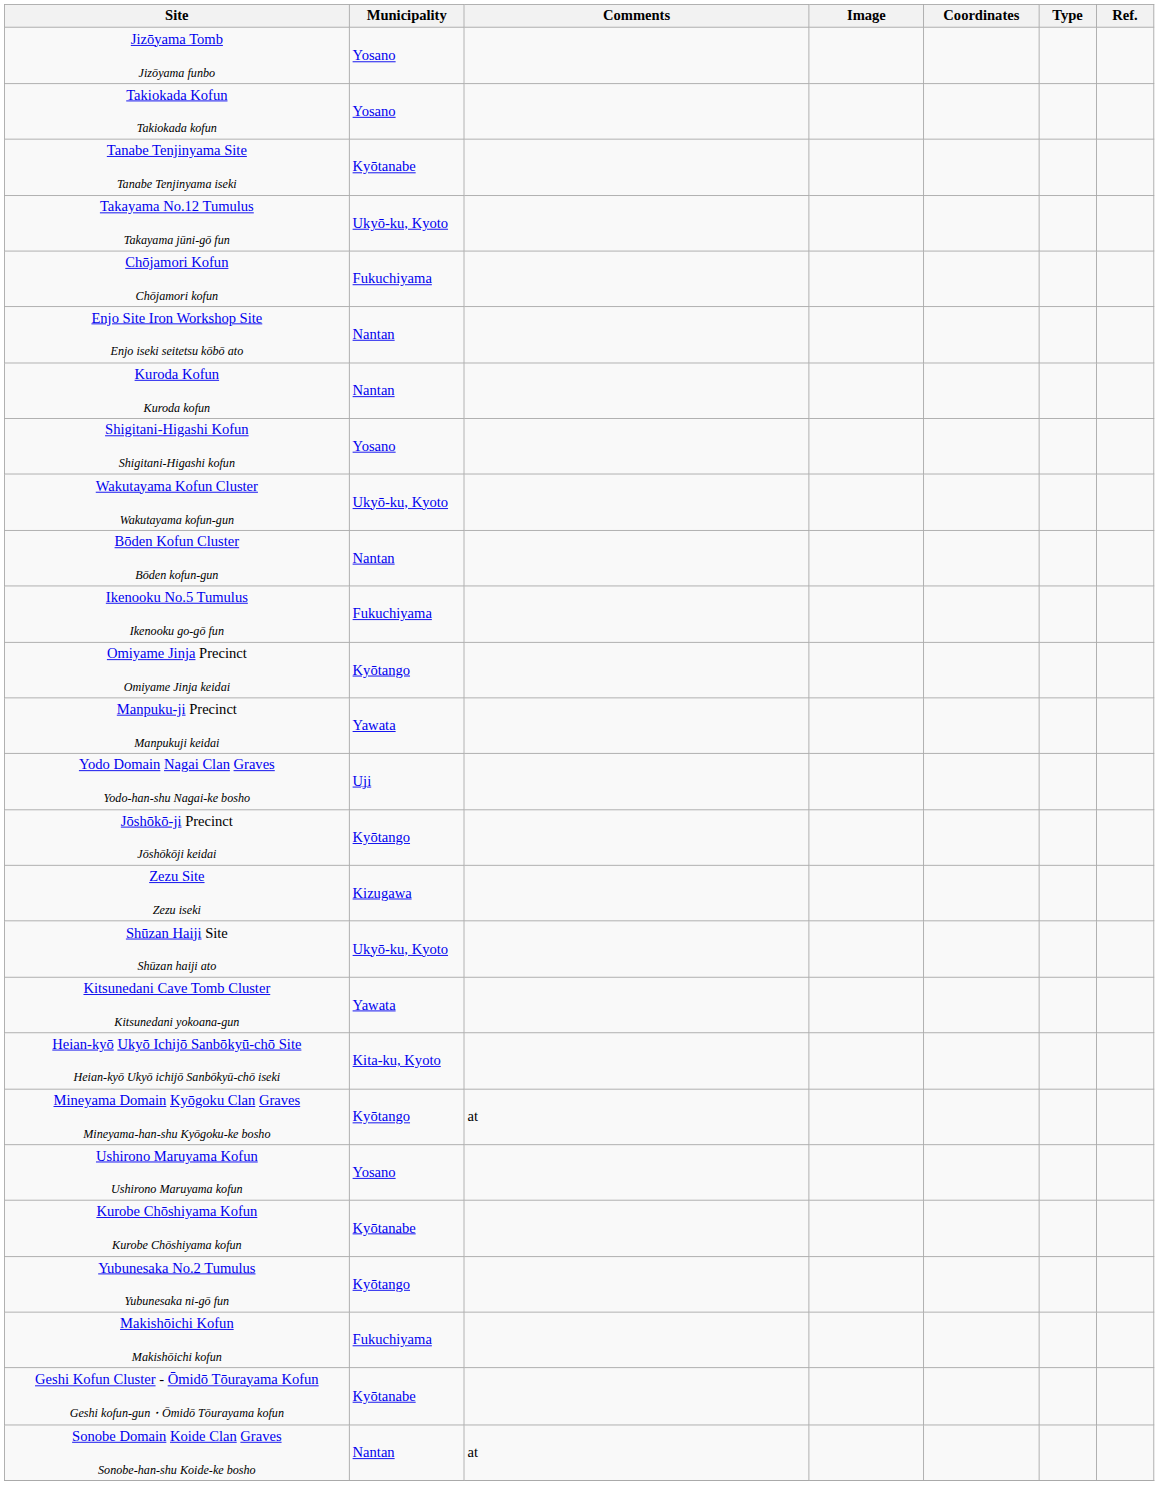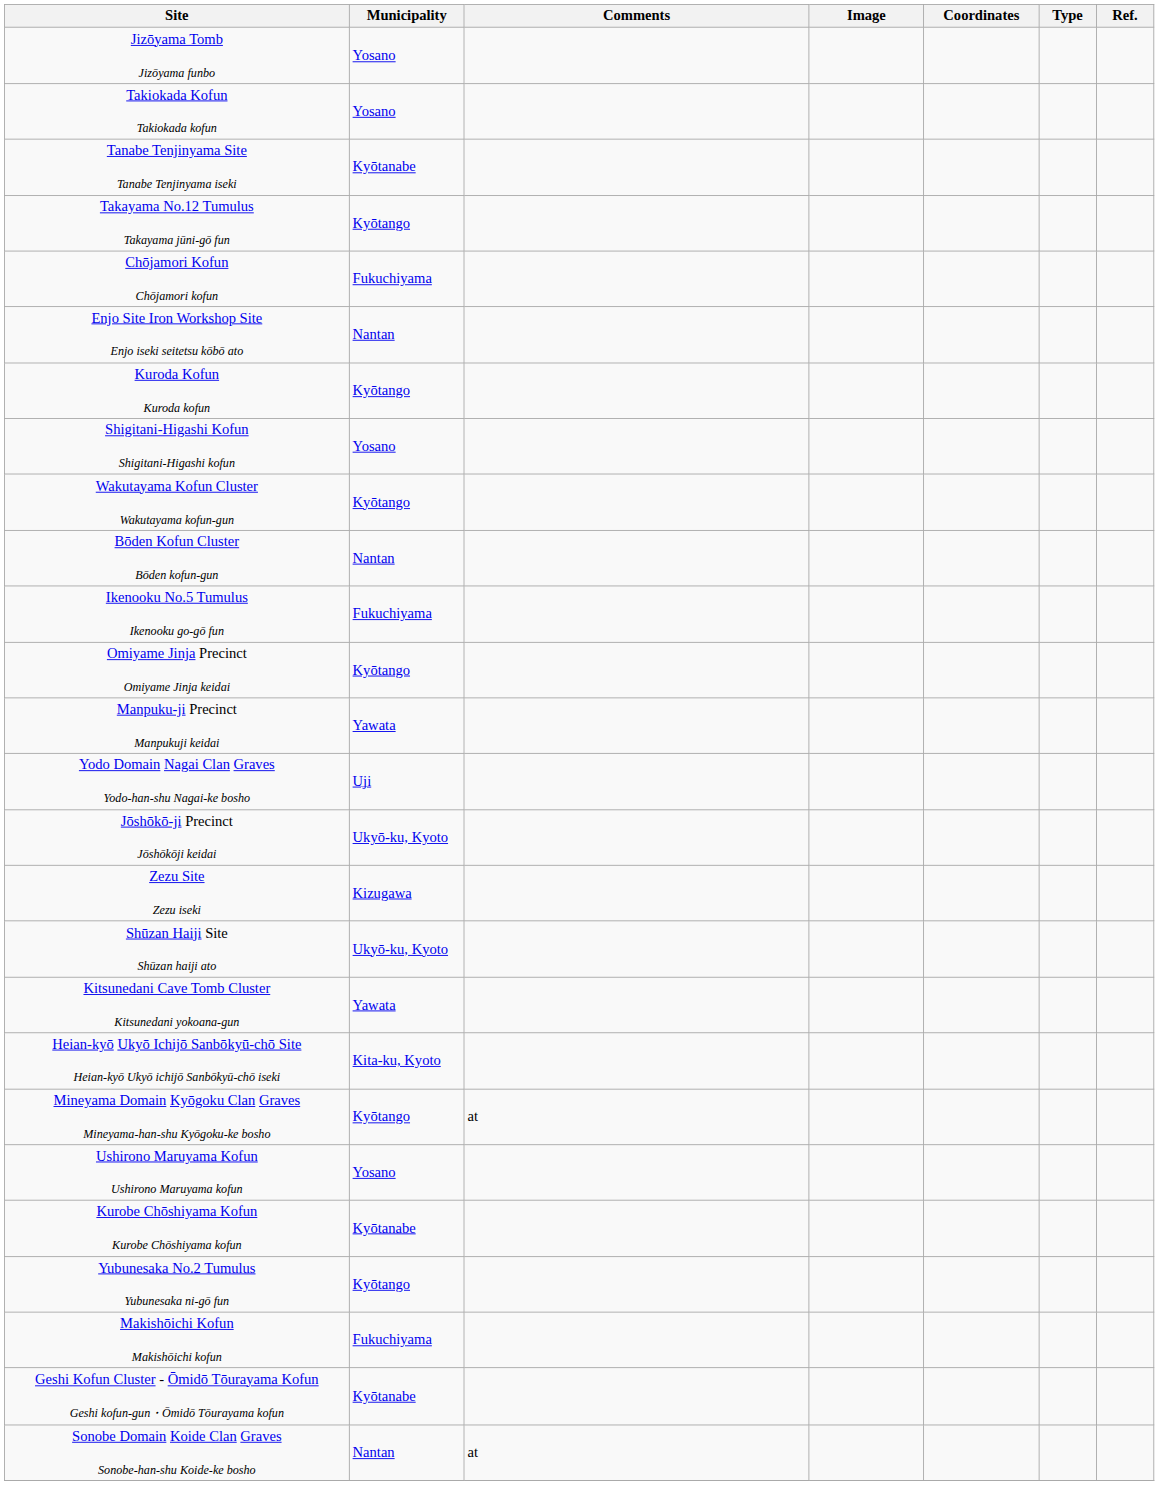 <table class="wikitable sortable"  style="width:100%;">
 <tr>
 <th width="30%" align="left">Site</th>
 <th width="10%" align="left">Municipality</th>
 <th width="30%" align="left" class="unsortable">Comments</th>
 <th width="10%" align="left"  class="unsortable">Image</th>
 <th width="10%" align="left" class="unsortable">Coordinates</th>
 <th width="5%" align="left">Type</th>
 <th width="5%" align="left"  class="unsortable">Ref.</th>
 </tr>
 <tr>
 <td align="center"><a href='#'>Jizōyama Tomb</a><br><br><small><em>Jizōyama funbo</em></small></td>
 <td><a href='#'>Yosano</a></td>
 <td></td>
 <td></td>
 <td></td>
 <td></td>
 <td></td>
 </tr>
 <tr>
 <td align="center"><a href='#'>Takiokada Kofun</a><br><br><small><em>Takiokada kofun</em></small></td>
 <td><a href='#'>Yosano</a></td>
 <td></td>
 <td></td>
 <td></td>
 <td></td>
 <td></td>
 </tr>
 <tr>
 <td align="center"><a href='#'>Tanabe Tenjinyama Site</a><br><br><small><em>Tanabe Tenjinyama iseki</em></small></td>
 <td><a href='#'>Kyōtanabe</a></td>
 <td></td>
 <td></td>
 <td></td>
 <td></td>
 <td></td>
 </tr>
 <tr>
 <td align="center"><a href='#'>Takayama No.12 Tumulus</a><br><br><small><em>Takayama jūni-gō fun</em></small></td>
-<td><a href='#'>Ukyō-ku, Kyoto</a></td>
+<td><a href='#'>Kyōtango</a></td>
 <td></td>
 <td></td>
 <td></td>
 <td></td>
 <td></td>
 </tr>
 <tr>
 <td align="center"><a href='#'>Chōjamori Kofun</a><br><br><small><em>Chōjamori kofun</em></small></td>
 <td><a href='#'>Fukuchiyama</a></td>
 <td></td>
 <td></td>
 <td></td>
 <td></td>
 <td></td>
 </tr>
 <tr>
 <td align="center"><a href='#'>Enjo Site Iron Workshop Site</a><br><br><small><em>Enjo iseki seitetsu kōbō ato</em></small></td>
 <td><a href='#'>Nantan</a></td>
 <td></td>
 <td></td>
 <td></td>
 <td></td>
 <td></td>
 </tr>
 <tr>
 <td align="center"><a href='#'>Kuroda Kofun</a><br><br><small><em>Kuroda kofun</em></small></td>
-<td><a href='#'>Nantan</a></td>
+<td><a href='#'>Kyōtango</a></td>
 <td></td>
 <td></td>
 <td></td>
 <td></td>
 <td></td>
 </tr>
 <tr>
 <td align="center"><a href='#'>Shigitani-Higashi Kofun</a><br><br><small><em>Shigitani-Higashi kofun</em></small></td>
 <td><a href='#'>Yosano</a></td>
 <td></td>
 <td></td>
 <td></td>
 <td></td>
 <td></td>
 </tr>
 <tr>
 <td align="center"><a href='#'>Wakutayama Kofun Cluster</a><br><br><small><em>Wakutayama kofun-gun</em></small></td>
-<td><a href='#'>Ukyō-ku, Kyoto</a></td>
+<td><a href='#'>Kyōtango</a></td>
 <td></td>
 <td></td>
 <td></td>
 <td></td>
 <td></td>
 </tr>
 <tr>
 <td align="center"><a href='#'>Bōden Kofun Cluster</a><br><br><small><em>Bōden kofun-gun</em></small></td>
 <td><a href='#'>Nantan</a></td>
 <td></td>
 <td></td>
 <td></td>
 <td></td>
 <td></td>
 </tr>
 <tr>
 <td align="center"><a href='#'>Ikenooku No.5 Tumulus</a><br><br><small><em>Ikenooku go-gō fun</em></small></td>
 <td><a href='#'>Fukuchiyama</a></td>
 <td></td>
 <td></td>
 <td></td>
 <td></td>
 <td></td>
 </tr>
 <tr>
 <td align="center"><a href='#'>Omiyame Jinja</a> Precinct<br><br><small><em>Omiyame Jinja keidai</em></small></td>
 <td><a href='#'>Kyōtango</a></td>
 <td></td>
 <td></td>
 <td></td>
 <td></td>
 <td></td>
 </tr>
 <tr>
 <td align="center"><a href='#'>Manpuku-ji</a> Precinct<br><br><small><em>Manpukuji keidai</em></small></td>
 <td><a href='#'>Yawata</a></td>
 <td></td>
 <td></td>
 <td></td>
 <td></td>
 <td></td>
 </tr>
 <tr>
 <td align="center"><a href='#'>Yodo Domain</a> <a href='#'>Nagai Clan</a> <a href='#'>Graves</a><br><br><small><em>Yodo-han-shu Nagai-ke bosho</em></small></td>
 <td><a href='#'>Uji</a></td>
 <td></td>
 <td></td>
 <td></td>
 <td></td>
 <td></td>
 </tr>
 <tr>
 <td align="center"><a href='#'>Jōshōkō-ji</a> Precinct<br><br><small><em>Jōshōkōji keidai</em></small></td>
-<td><a href='#'>Kyōtango</a></td>
+<td><a href='#'>Ukyō-ku, Kyoto</a></td>
 <td></td>
 <td></td>
 <td></td>
 <td></td>
 <td></td>
 </tr>
 <tr>
 <td align="center"><a href='#'>Zezu Site</a><br><br><small><em>Zezu iseki</em></small></td>
 <td><a href='#'>Kizugawa</a></td>
 <td></td>
 <td></td>
 <td></td>
 <td></td>
 <td></td>
 </tr>
 <tr>
 <td align="center"><a href='#'>Shūzan Haiji</a> Site<br><br><small><em>Shūzan haiji ato</em></small></td>
 <td><a href='#'>Ukyō-ku, Kyoto</a></td>
 <td></td>
 <td></td>
 <td></td>
 <td></td>
 <td></td>
 </tr>
 <tr>
 <td align="center"><a href='#'>Kitsunedani Cave Tomb Cluster</a><br><br><small><em>Kitsunedani yokoana-gun</em></small></td>
 <td><a href='#'>Yawata</a></td>
 <td></td>
 <td></td>
 <td></td>
 <td></td>
 <td></td>
 </tr>
 <tr>
 <td align="center"><a href='#'>Heian-kyō</a> <a href='#'>Ukyō Ichijō Sanbōkyū-chō Site</a><br><br><small><em>Heian-kyō Ukyō ichijō Sanbōkyū-chō iseki</em></small></td>
 <td><a href='#'>Kita-ku, Kyoto</a></td>
 <td></td>
 <td></td>
 <td></td>
 <td></td>
 <td></td>
 </tr>
 <tr>
 <td align="center"><a href='#'>Mineyama Domain</a> <a href='#'>Kyōgoku Clan</a> <a href='#'>Graves</a><br><br><small><em>Mineyama-han-shu Kyōgoku-ke bosho</em></small></td>
 <td><a href='#'>Kyōtango</a></td>
 <td>at </td>
 <td></td>
 <td></td>
 <td></td>
 <td></td>
 </tr>
 <tr>
 <td align="center"><a href='#'>Ushirono Maruyama Kofun</a><br><br><small><em>Ushirono Maruyama kofun</em></small></td>
 <td><a href='#'>Yosano</a></td>
 <td></td>
 <td></td>
 <td></td>
 <td></td>
 <td></td>
 </tr>
 <tr>
 <td align="center"><a href='#'>Kurobe Chōshiyama Kofun</a><br><br><small><em>Kurobe Chōshiyama kofun</em></small></td>
 <td><a href='#'>Kyōtanabe</a></td>
 <td></td>
 <td></td>
 <td></td>
 <td></td>
 <td></td>
 </tr>
 <tr>
 <td align="center"><a href='#'>Yubunesaka No.2 Tumulus</a><br><br><small><em>Yubunesaka ni-gō fun</em></small></td>
 <td><a href='#'>Kyōtango</a></td>
 <td></td>
 <td></td>
 <td></td>
 <td></td>
 <td></td>
 </tr>
 <tr>
 <td align="center"><a href='#'>Makishōichi Kofun</a><br><br><small><em>Makishōichi kofun</em></small></td>
 <td><a href='#'>Fukuchiyama</a></td>
 <td></td>
 <td></td>
 <td></td>
 <td></td>
 <td></td>
 </tr>
 <tr>
 <td align="center"><a href='#'>Geshi Kofun Cluster</a> - <a href='#'>Ōmidō Tōurayama Kofun</a><br><br><small><em>Geshi kofun-gun・Ōmidō Tōurayama kofun</em></small></td>
 <td><a href='#'>Kyōtanabe</a></td>
 <td></td>
 <td></td>
 <td></td>
 <td></td>
 <td></td>
 </tr>
 <tr>
 <td align="center"><a href='#'>Sonobe Domain</a> <a href='#'>Koide Clan</a> <a href='#'>Graves</a><br><br><small><em>Sonobe-han-shu Koide-ke bosho</em></small></td>
 <td><a href='#'>Nantan</a></td>
 <td>at </td>
 <td></td>
 <td></td>
 <td></td>
 <td></td>
 </tr>
 <tr>
 </tr>
 </table>
